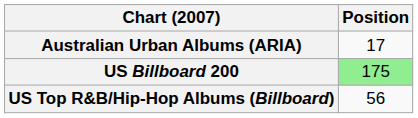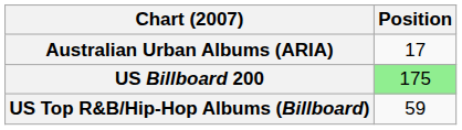 <table class="wikitable sortable plainrowheaders" style="text-align:center">
 <tr>
 <th scope="col">Chart (2007)</th>
 <th scope="col">Position</th>
 </tr>
 <tr>
 <th scope="row">Australian Urban Albums (ARIA)</th>
 <td>17</td>
 </tr>
 <tr>
 <th scope="row">US <em>Billboard</em> 200</th>
 <td style="background: lightgreen;">175</td>
 </tr>
 <tr>
 <th scope="row">US Top R&B/Hip-Hop Albums (<em>Billboard</em>)</th>
-<td>56</td>
+<td>59</td>
 </tr>
 </table>
